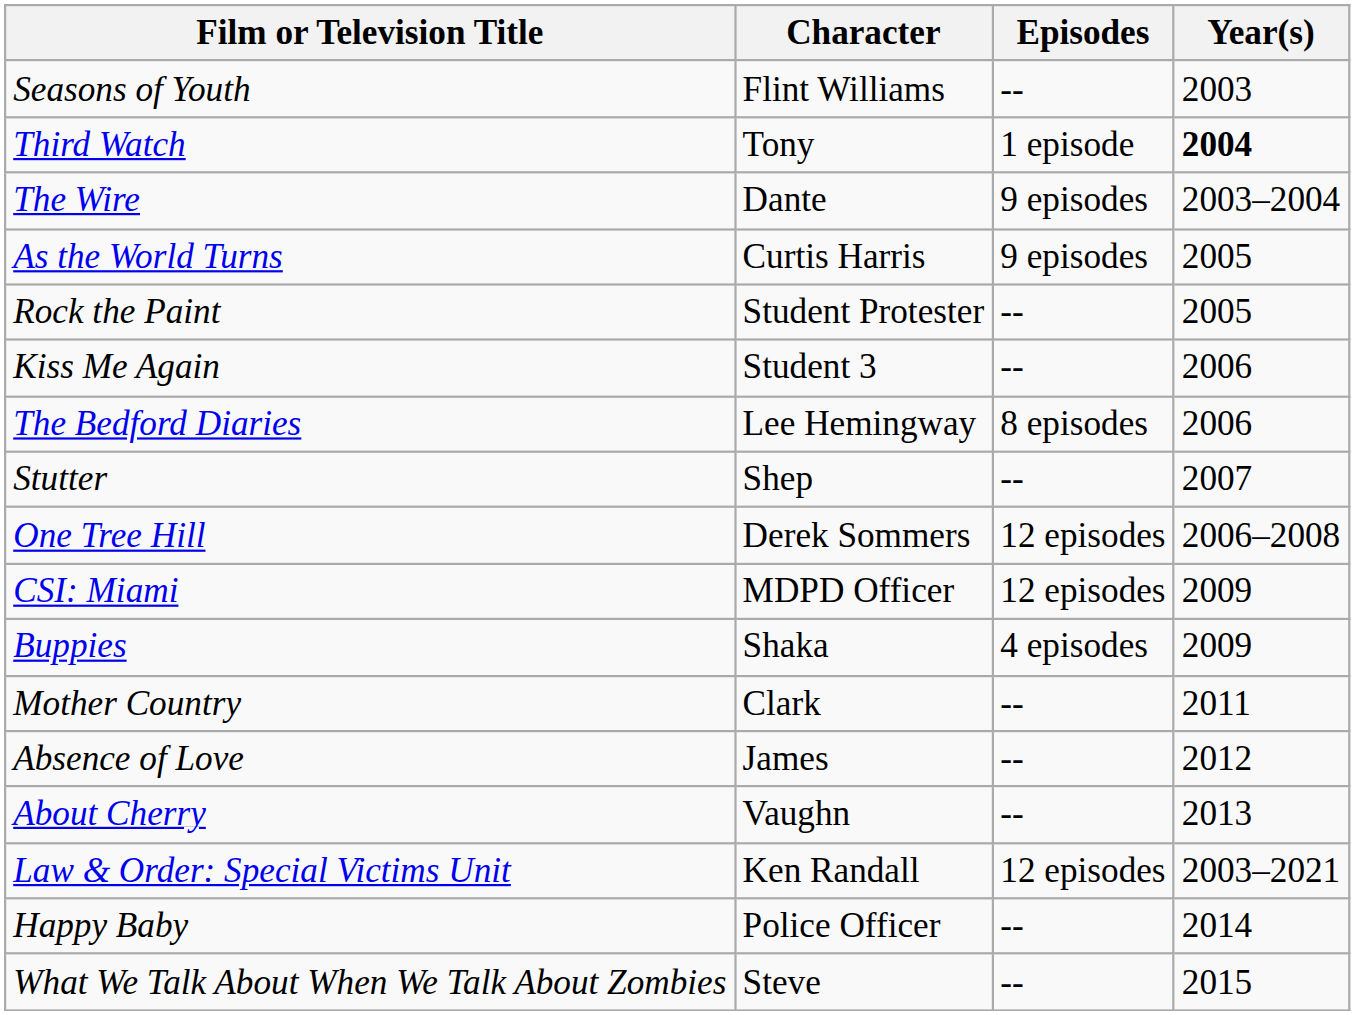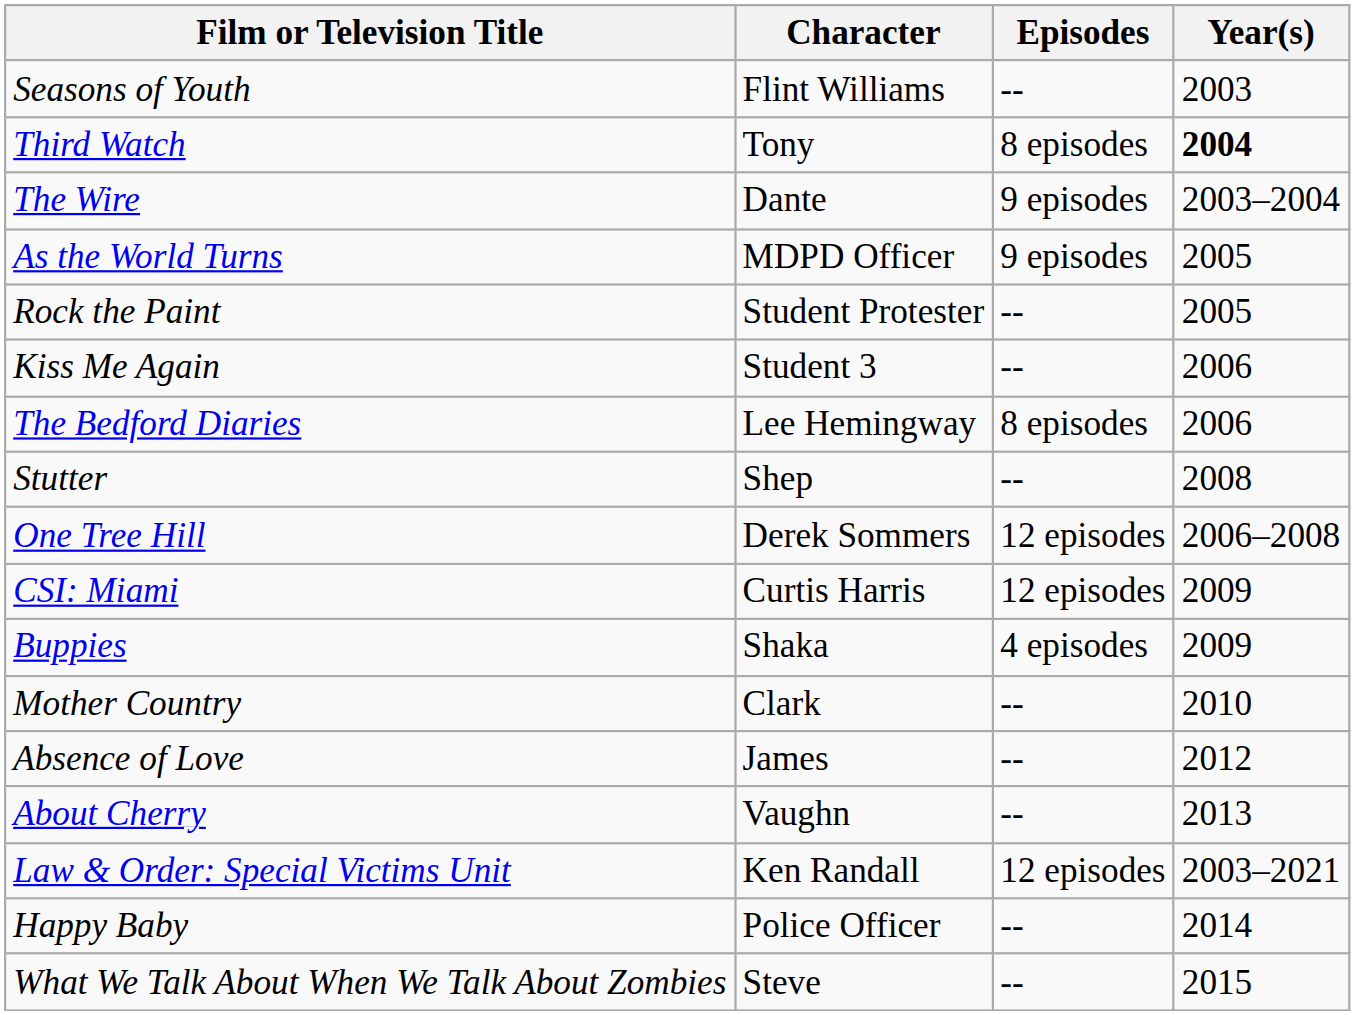 <table class="wikitable" border="1">
 <tr>
 <th>Film or Television Title</th>
 <th>Character</th>
 <th>Episodes</th>
 <th>Year(s)</th>
 </tr>
 <tr>
 <td><em>Seasons of Youth</em></td>
 <td>Flint Williams</td>
 <td>--</td>
 <td>2003</td>
 </tr>
 <tr>
 <td><em><a href='#'>Third Watch</a></em></td>
 <td>Tony</td>
-<td>1 episode</td>
+<td>8 episodes</td>
 <td><strong>2004</strong></td>
 </tr>
 <tr>
 <td><em><a href='#'>The Wire</a></em></td>
 <td>Dante</td>
 <td>9 episodes</td>
 <td>2003–2004</td>
 </tr>
 <tr>
 <td><em><a href='#'>As the World Turns</a></em></td>
-<td>Curtis Harris</td>
+<td>MDPD Officer</td>
 <td>9 episodes</td>
 <td>2005</td>
 </tr>
 <tr>
 <td><em>Rock the Paint</em></td>
 <td>Student Protester</td>
 <td>--</td>
 <td>2005</td>
 </tr>
 <tr>
 <td><em>Kiss Me Again</em></td>
 <td>Student 3</td>
 <td>--</td>
 <td>2006</td>
 </tr>
 <tr>
 <td><em><a href='#'>The Bedford Diaries</a></em></td>
 <td>Lee Hemingway</td>
 <td>8 episodes</td>
 <td>2006</td>
 </tr>
 <tr>
 <td><em>Stutter</em></td>
 <td>Shep</td>
 <td>--</td>
-<td>2007</td>
+<td>2008</td>
 </tr>
 <tr>
 <td><em><a href='#'>One Tree Hill</a></em></td>
 <td>Derek Sommers</td>
 <td>12 episodes</td>
 <td>2006–2008</td>
 </tr>
 <tr>
 <td><em><a href='#'>CSI: Miami</a></em></td>
-<td>MDPD Officer</td>
+<td>Curtis Harris</td>
 <td>12 episodes</td>
 <td>2009</td>
 </tr>
 <tr>
 <td><em><a href='#'>Buppies</a></em></td>
 <td>Shaka</td>
 <td>4 episodes</td>
 <td>2009</td>
 </tr>
 <tr>
 <td><em>Mother Country</em></td>
 <td>Clark</td>
 <td>--</td>
-<td>2011</td>
+<td>2010</td>
 </tr>
 <tr>
 <td><em>Absence of Love</em></td>
 <td>James</td>
 <td>--</td>
 <td>2012</td>
 </tr>
 <tr>
 <td><em><a href='#'>About Cherry</a></em></td>
 <td>Vaughn</td>
 <td>--</td>
 <td>2013</td>
 </tr>
 <tr>
 <td><em><a href='#'>Law & Order: Special Victims Unit</a></em></td>
 <td>Ken Randall</td>
 <td>12 episodes</td>
 <td>2003–2021</td>
 </tr>
 <tr>
 <td><em>Happy Baby</em></td>
 <td>Police Officer</td>
 <td>--</td>
 <td>2014</td>
 </tr>
 <tr>
 <td><em>What We Talk About When We Talk About Zombies</em></td>
 <td>Steve</td>
 <td>--</td>
 <td>2015</td>
 </tr>
 </table>
